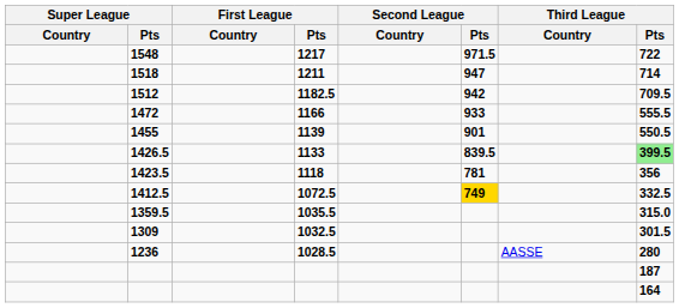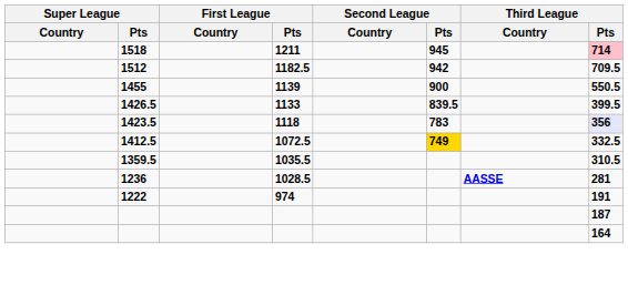 <table class="wikitable">
 <tr>
 <th width="170" colspan=2>Super League</th>
 <th width="170" colspan=2>First League</th>
 <th width="170" colspan=2>Second League</th>
 <th width="190" colspan=2>Third League</th>
 </tr>
 <tr>
 <th width="150">Country</th>
 <th width="20">Pts</th>
 <th width="150">Country</th>
 <th width="20">Pts</th>
 <th width="150">Country</th>
 <th width="20">Pts</th>
 <th width="170">Country</th>
 <th width="20">Pts</th>
 </tr>
 <tr>
 <td></td>
-<td><strong>1548</strong></td>
-<td></td>
-<td><strong>1217</strong></td>
-<td></td>
-<td><strong>971.5</strong></td>
-<td></td>
-<td><strong>722</strong></td>
-</tr>
-<tr>
-<td></td>
 <td><strong>1518</strong></td>
 <td></td>
 <td><strong>1211</strong></td>
 <td></td>
-<td><strong>947</strong></td>
+<td><strong>945</strong></td>
 <td></td>
-<td><strong>714</strong></td>
+<td style="background: pink;"><strong>714</strong></td>
 </tr>
 <tr>
 <td></td>
 <td><strong>1512</strong></td>
 <td></td>
 <td><strong>1182.5</strong></td>
 <td></td>
 <td><strong>942</strong></td>
 <td></td>
 <td><strong>709.5</strong></td>
 </tr>
 <tr>
 <td></td>
-<td><strong>1472</strong></td>
-<td></td>
-<td><strong>1166</strong></td>
-<td></td>
-<td><strong>933</strong></td>
-<td></td>
-<td><strong>555.5</strong></td>
-</tr>
-<tr>
-<td></td>
 <td><strong>1455</strong></td>
 <td></td>
 <td><strong>1139</strong></td>
 <td></td>
-<td><strong>901</strong></td>
+<td><strong>900</strong></td>
 <td></td>
 <td><strong>550.5</strong></td>
 </tr>
 <tr>
 <td></td>
 <td><strong>1426.5</strong></td>
 <td></td>
 <td><strong>1133</strong></td>
 <td></td>
 <td><strong>839.5</strong></td>
 <td></td>
-<td style="background: lightgreen;"><strong>399.5</strong></td>
+<td><strong>399.5</strong></td>
 </tr>
 <tr>
 <td></td>
 <td><strong>1423.5</strong></td>
 <td></td>
 <td><strong>1118</strong></td>
 <td></td>
-<td><strong>781</strong></td>
+<td><strong>783</strong></td>
 <td></td>
-<td><strong>356</strong></td>
+<td style="background: lavender;"><strong>356</strong></td>
 </tr>
 <tr>
 <td></td>
 <td><strong>1412.5</strong></td>
 <td></td>
 <td><strong>1072.5</strong></td>
 <td></td>
 <td style="background: gold;"><strong>749</strong></td>
 <td></td>
 <td><strong>332.5</strong></td>
 </tr>
 <tr>
 <td></td>
 <td><strong>1359.5</strong></td>
 <td></td>
 <td><strong>1035.5</strong></td>
 <td></td>
 <td></td>
 <td></td>
-<td><strong>315.0</strong></td>
-</tr>
-<tr>
-<td></td>
-<td><strong>1309</strong></td>
-<td></td>
-<td><strong>1032.5</strong></td>
-<td></td>
-<td></td>
-<td></td>
-<td><strong>301.5</strong></td>
+<td><strong>310.5</strong></td>
 </tr>
 <tr>
 <td></td>
 <td><strong>1236</strong></td>
 <td></td>
 <td><strong>1028.5</strong></td>
 <td></td>
 <td></td>
-<td> <a href='#'>AASSE</a></td>
-<td><strong>280</strong></td>
+<td><strong> <a href='#'>AASSE</a></strong></td>
+<td><strong>281</strong></td>
+</tr>
+<tr>
+<td></td>
+<td><strong>1222</strong></td>
+<td></td>
+<td><strong>974</strong></td>
+<td></td>
+<td></td>
+<td></td>
+<td><strong>191</strong></td>
 </tr>
 <tr>
 <td></td>
 <td></td>
 <td></td>
 <td></td>
 <td></td>
 <td></td>
 <td></td>
 <td><strong>187</strong></td>
 </tr>
 <tr>
 <td></td>
 <td></td>
 <td></td>
 <td></td>
 <td></td>
 <td></td>
 <td></td>
 <td><strong>164</strong></td>
 </tr>
 </table>
